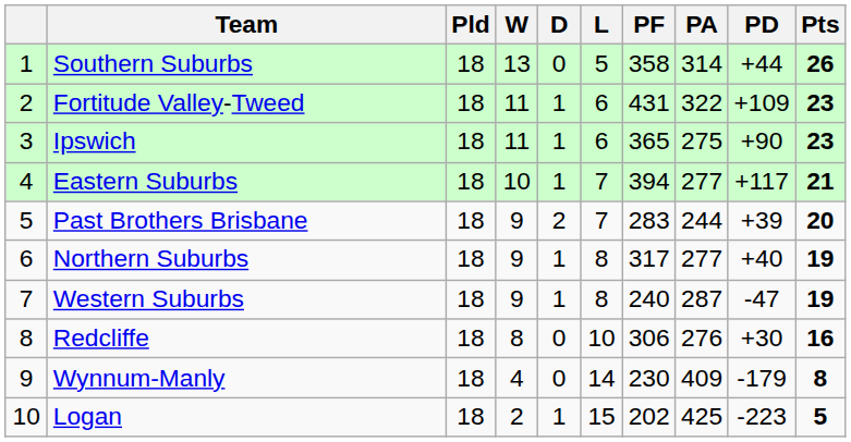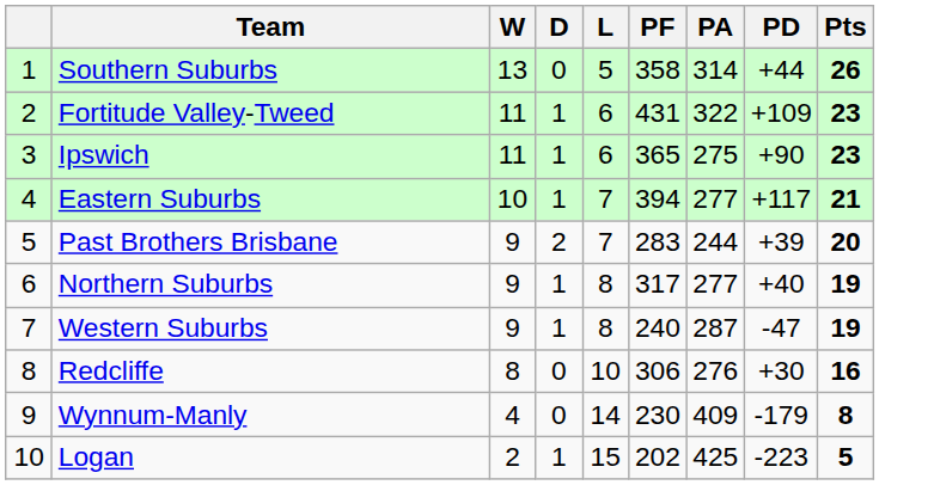 <table class="wikitable" style="text-align:center;">
 <tr>
 <th style="width:20px;"></th>
 <th width="250">Team</th>
-<th style="width:20px;">Pld</th>
 <th style="width:20px;">W</th>
 <th style="width:20px;">D</th>
 <th style="width:20px;">L</th>
 <th style="width:20px;">PF</th>
 <th style="width:20px;">PA</th>
 <th style="width:20px;">PD</th>
 <th style="width:20px;">Pts</th>
 </tr>
 <tr style="background:#cfc;">
 <td>1</td>
 <td style="text-align:left;"> <a href='#'>Southern Suburbs</a></td>
-<td>18</td>
 <td>13</td>
 <td>0</td>
 <td>5</td>
 <td>358</td>
 <td>314</td>
 <td>+44</td>
 <td><strong>26</strong></td>
 </tr>
 <tr style="background:#cfc;">
 <td>2</td>
 <td style="text-align:left;"> <a href='#'>Fortitude Valley</a>-<a href='#'>Tweed</a></td>
-<td>18</td>
 <td>11</td>
 <td>1</td>
 <td>6</td>
 <td>431</td>
 <td>322</td>
 <td>+109</td>
 <td><strong>23</strong></td>
 </tr>
 <tr style="background:#cfc;">
 <td>3</td>
 <td style="text-align:left;"> <a href='#'>Ipswich</a></td>
-<td>18</td>
 <td>11</td>
 <td>1</td>
 <td>6</td>
 <td>365</td>
 <td>275</td>
 <td>+90</td>
 <td><strong>23</strong></td>
 </tr>
 <tr style="background:#cfc;">
 <td>4</td>
 <td style="text-align:left;"> <a href='#'>Eastern Suburbs</a></td>
-<td>18</td>
 <td>10</td>
 <td>1</td>
 <td>7</td>
 <td>394</td>
 <td>277</td>
 <td>+117</td>
 <td><strong>21</strong></td>
 </tr>
 <tr>
 <td>5</td>
 <td style="text-align:left;"> <a href='#'>Past Brothers Brisbane</a></td>
-<td>18</td>
 <td>9</td>
 <td>2</td>
 <td>7</td>
 <td>283</td>
 <td>244</td>
 <td>+39</td>
 <td><strong>20</strong></td>
 </tr>
 <tr>
 <td>6</td>
 <td style="text-align:left;"> <a href='#'>Northern Suburbs</a></td>
-<td>18</td>
 <td>9</td>
 <td>1</td>
 <td>8</td>
 <td>317</td>
 <td>277</td>
 <td>+40</td>
 <td><strong>19</strong></td>
 </tr>
 <tr>
 <td>7</td>
 <td style="text-align:left;"> <a href='#'>Western Suburbs</a></td>
-<td>18</td>
 <td>9</td>
 <td>1</td>
 <td>8</td>
 <td>240</td>
 <td>287</td>
 <td>-47</td>
 <td><strong>19</strong></td>
 </tr>
 <tr>
 <td>8</td>
 <td style="text-align:left;"> <a href='#'>Redcliffe</a></td>
-<td>18</td>
 <td>8</td>
 <td>0</td>
 <td>10</td>
 <td>306</td>
 <td>276</td>
 <td>+30</td>
 <td><strong>16</strong></td>
 </tr>
 <tr>
 <td>9</td>
 <td style="text-align:left;"> <a href='#'>Wynnum-Manly</a></td>
-<td>18</td>
 <td>4</td>
 <td>0</td>
 <td>14</td>
 <td>230</td>
 <td>409</td>
 <td>-179</td>
 <td><strong>8</strong></td>
 </tr>
 <tr>
 <td>10</td>
 <td style="text-align:left;"> <a href='#'>Logan</a></td>
-<td>18</td>
 <td>2</td>
 <td>1</td>
 <td>15</td>
 <td>202</td>
 <td>425</td>
 <td>-223</td>
 <td><strong>5</strong></td>
 </tr>
 </table>
